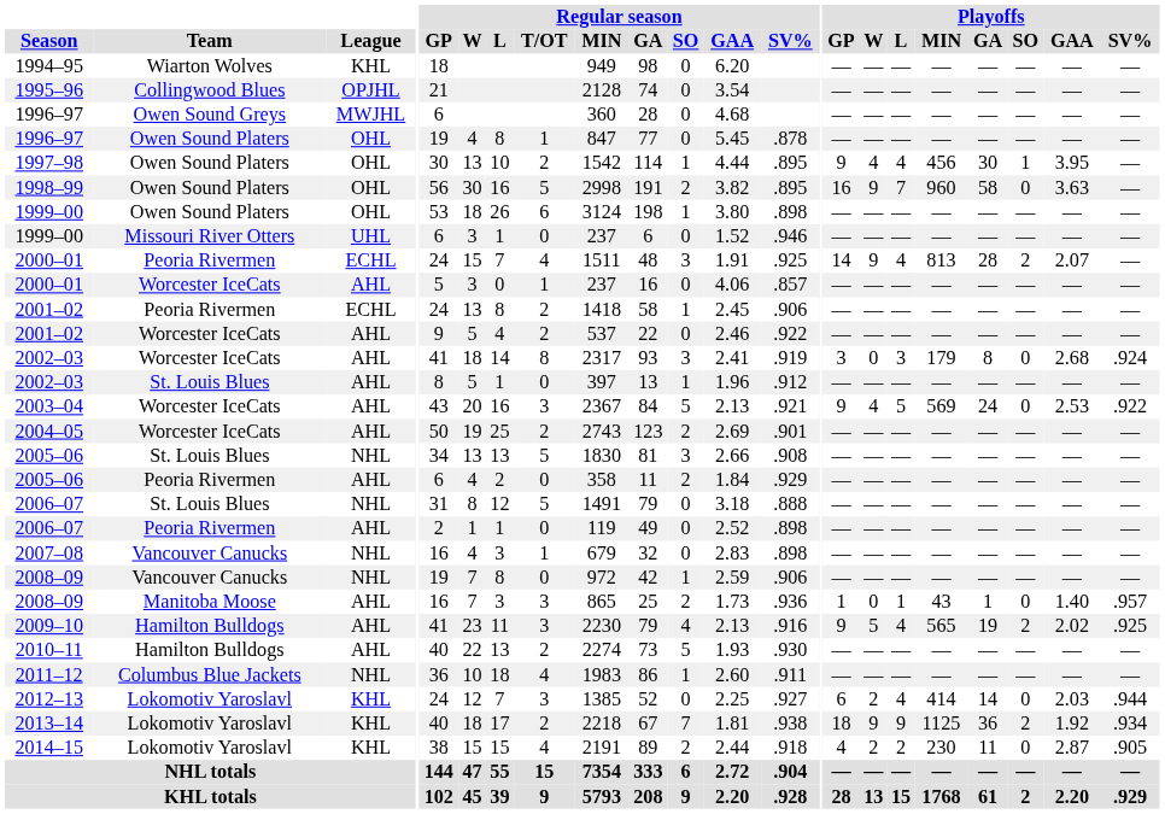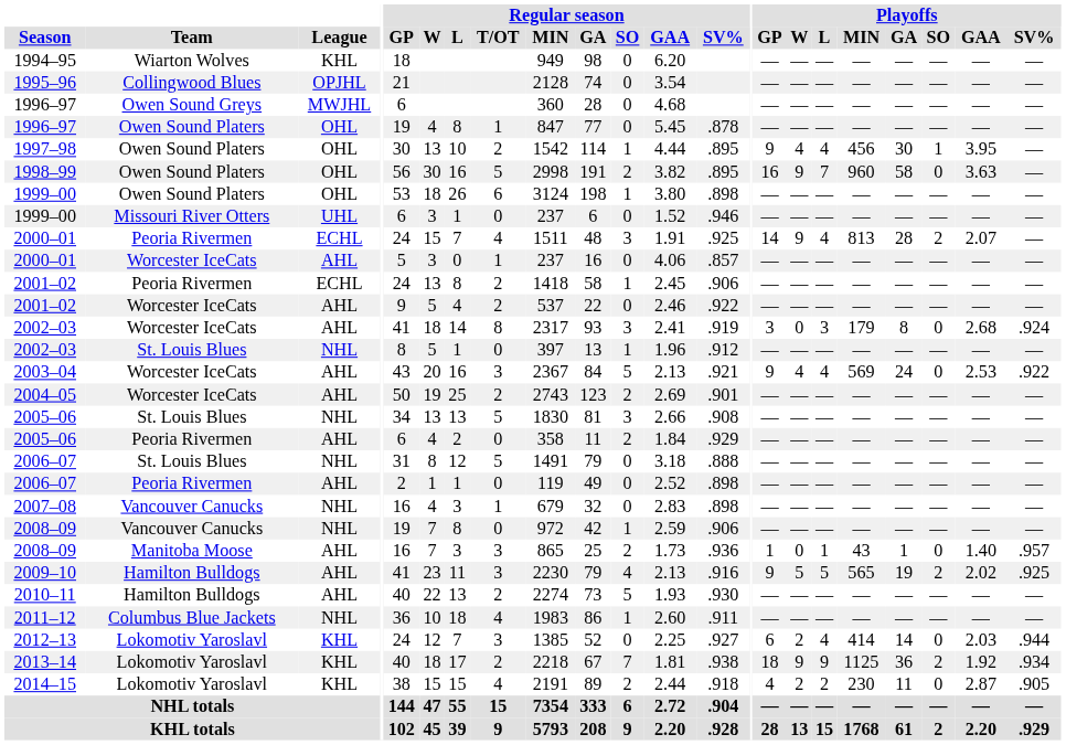 <table border="0" cellpadding="1" cellspacing="0" style="text-align:center; width:75%">
 <tr ALIGN="center" bgcolor="#e0e0e0">
 <th align="center" colspan="3" bgcolor="#ffffff"></th>
 <th align="center" rowspan="99" bgcolor="#ffffff"></th>
 <th align="center" colspan="9" bgcolor="#e0e0e0"><a href='#'>Regular season</a></th>
 <th align="center" rowspan="99" bgcolor="#ffffff"></th>
 <th align="center" colspan="8" bgcolor="#e0e0e0"><a href='#'>Playoffs</a></th>
 </tr>
 <tr ALIGN="center" bgcolor="#e0e0e0">
 <th><a href='#'>Season</a></th>
 <th>Team</th>
 <th>League</th>
 <th>GP</th>
 <th>W</th>
 <th>L</th>
 <th>T/OT</th>
 <th>MIN</th>
 <th>GA</th>
 <th><a href='#'>SO</a></th>
 <th><a href='#'>GAA</a></th>
 <th><a href='#'>SV%</a></th>
 <th>GP</th>
 <th>W</th>
 <th>L</th>
 <th>MIN</th>
 <th>GA</th>
 <th>SO</th>
 <th>GAA</th>
 <th>SV%</th>
 </tr>
 <tr ALIGN="center">
 <td>1994–95</td>
 <td>Wiarton Wolves</td>
 <td>KHL</td>
 <td align="center">18</td>
 <td align="center"></td>
 <td align="center"></td>
 <td align="center"></td>
 <td align="center">949</td>
 <td align="center">98</td>
 <td align="center">0</td>
 <td align="center">6.20</td>
 <td align="center"></td>
 <td>—</td>
 <td>—</td>
 <td>—</td>
 <td>—</td>
 <td>—</td>
 <td>—</td>
 <td>—</td>
 <td>—</td>
 </tr>
 <tr ALIGN="center" bgcolor="#f0f0f0">
 <td><a href='#'>1995–96</a></td>
 <td><a href='#'>Collingwood Blues</a></td>
 <td><a href='#'>OPJHL</a></td>
 <td align="center">21</td>
 <td align="center"></td>
 <td align="center"></td>
 <td align="center"></td>
 <td align="center">2128</td>
 <td align="center">74</td>
 <td align="center">0</td>
 <td align="center">3.54</td>
 <td align="center"></td>
 <td>—</td>
 <td>—</td>
 <td>—</td>
 <td>—</td>
 <td>—</td>
 <td>—</td>
 <td>—</td>
 <td>—</td>
 </tr>
 <tr ALIGN="center">
 <td>1996–97</td>
 <td><a href='#'>Owen Sound Greys</a></td>
 <td><a href='#'>MWJHL</a></td>
 <td align="center">6</td>
 <td align="center"></td>
 <td align="center"></td>
 <td align="center"></td>
 <td align="center">360</td>
 <td align="center">28</td>
 <td align="center">0</td>
 <td align="center">4.68</td>
 <td align="center"></td>
 <td>—</td>
 <td>—</td>
 <td>—</td>
 <td>—</td>
 <td>—</td>
 <td>—</td>
 <td>—</td>
 <td>—</td>
 </tr>
 <tr ALIGN="center"  bgcolor="#f0f0f0">
 <td><a href='#'>1996–97</a></td>
 <td><a href='#'>Owen Sound Platers</a></td>
 <td><a href='#'>OHL</a></td>
 <td align="center">19</td>
 <td align="center">4</td>
 <td align="center">8</td>
 <td align="center">1</td>
 <td align="center">847</td>
 <td align="center">77</td>
 <td align="center">0</td>
 <td align="center">5.45</td>
 <td align="center">.878</td>
 <td>—</td>
 <td>—</td>
 <td>—</td>
 <td>—</td>
 <td>—</td>
 <td>—</td>
 <td>—</td>
 <td>—</td>
 </tr>
 <tr ALIGN="center">
 <td><a href='#'>1997–98</a></td>
 <td>Owen Sound Platers</td>
 <td>OHL</td>
 <td align="center">30</td>
 <td align="center">13</td>
 <td align="center">10</td>
 <td align="center">2</td>
 <td align="center">1542</td>
 <td align="center">114</td>
 <td align="center">1</td>
 <td align="center">4.44</td>
 <td align="center">.895</td>
 <td>9</td>
 <td>4</td>
 <td>4</td>
 <td>456</td>
 <td>30</td>
 <td>1</td>
 <td>3.95</td>
 <td>—</td>
 </tr>
 <tr ALIGN="center"  bgcolor="#f0f0f0">
 <td><a href='#'>1998–99</a></td>
 <td>Owen Sound Platers</td>
 <td>OHL</td>
 <td align="center">56</td>
 <td align="center">30</td>
 <td align="center">16</td>
 <td align="center">5</td>
 <td align="center">2998</td>
 <td align="center">191</td>
 <td align="center">2</td>
 <td align="center">3.82</td>
 <td align="center">.895</td>
 <td>16</td>
 <td>9</td>
 <td>7</td>
 <td>960</td>
 <td>58</td>
 <td>0</td>
 <td>3.63</td>
 <td>—</td>
 </tr>
 <tr ALIGN="center">
 <td><a href='#'>1999–00</a></td>
 <td>Owen Sound Platers</td>
 <td>OHL</td>
 <td align="center">53</td>
 <td align="center">18</td>
 <td align="center">26</td>
 <td align="center">6</td>
 <td align="center">3124</td>
 <td align="center">198</td>
 <td align="center">1</td>
 <td align="center">3.80</td>
 <td align="center">.898</td>
 <td>—</td>
 <td>—</td>
 <td>—</td>
 <td>—</td>
 <td>—</td>
 <td>—</td>
 <td>—</td>
 <td>—</td>
 </tr>
 <tr ALIGN="center" bgcolor="#f0f0f0">
 <td>1999–00</td>
 <td><a href='#'>Missouri River Otters</a></td>
 <td><a href='#'>UHL</a></td>
 <td align="center">6</td>
 <td align="center">3</td>
 <td align="center">1</td>
 <td align="center">0</td>
 <td align="center">237</td>
 <td align="center">6</td>
 <td align="center">0</td>
 <td align="center">1.52</td>
 <td align="center">.946</td>
 <td>—</td>
 <td>—</td>
 <td>—</td>
 <td>—</td>
 <td>—</td>
 <td>—</td>
 <td>—</td>
 <td>—</td>
 </tr>
 <tr ALIGN="center">
 <td><a href='#'>2000–01</a></td>
 <td><a href='#'>Peoria Rivermen</a></td>
 <td><a href='#'>ECHL</a></td>
 <td align="center">24</td>
 <td align="center">15</td>
 <td align="center">7</td>
 <td align="center">4</td>
 <td align="center">1511</td>
 <td align="center">48</td>
 <td align="center">3</td>
 <td align="center">1.91</td>
 <td align="center">.925</td>
 <td>14</td>
 <td>9</td>
 <td>4</td>
 <td>813</td>
 <td>28</td>
 <td>2</td>
 <td>2.07</td>
 <td>—</td>
 </tr>
 <tr ALIGN="center"  bgcolor="#f0f0f0">
 <td><a href='#'>2000–01</a></td>
 <td><a href='#'>Worcester IceCats</a></td>
 <td><a href='#'>AHL</a></td>
 <td align="center">5</td>
 <td align="center">3</td>
 <td align="center">0</td>
 <td align="center">1</td>
 <td align="center">237</td>
 <td align="center">16</td>
 <td align="center">0</td>
 <td align="center">4.06</td>
 <td align="center">.857</td>
 <td>—</td>
 <td>—</td>
 <td>—</td>
 <td>—</td>
 <td>—</td>
 <td>—</td>
 <td>—</td>
 <td>—</td>
 </tr>
 <tr ALIGN="center">
 <td><a href='#'>2001–02</a></td>
 <td>Peoria Rivermen</td>
 <td>ECHL</td>
 <td align="center">24</td>
 <td align="center">13</td>
 <td align="center">8</td>
 <td align="center">2</td>
 <td align="center">1418</td>
 <td align="center">58</td>
 <td align="center">1</td>
 <td align="center">2.45</td>
 <td align="center">.906</td>
 <td>—</td>
 <td>—</td>
 <td>—</td>
 <td>—</td>
 <td>—</td>
 <td>—</td>
 <td>—</td>
 <td>—</td>
 </tr>
 <tr ALIGN="center" bgcolor="#f0f0f0">
 <td><a href='#'>2001–02</a></td>
 <td>Worcester IceCats</td>
 <td>AHL</td>
 <td align="center">9</td>
 <td align="center">5</td>
 <td align="center">4</td>
 <td align="center">2</td>
 <td align="center">537</td>
 <td align="center">22</td>
 <td align="center">0</td>
 <td align="center">2.46</td>
 <td align="center">.922</td>
 <td>—</td>
 <td>—</td>
 <td>—</td>
 <td>—</td>
 <td>—</td>
 <td>—</td>
 <td>—</td>
 <td>—</td>
 </tr>
 <tr ALIGN="center">
 <td><a href='#'>2002–03</a></td>
 <td>Worcester IceCats</td>
 <td>AHL</td>
 <td align="center">41</td>
 <td align="center">18</td>
 <td align="center">14</td>
 <td align="center">8</td>
 <td align="center">2317</td>
 <td align="center">93</td>
 <td align="center">3</td>
 <td align="center">2.41</td>
 <td align="center">.919</td>
 <td>3</td>
 <td>0</td>
 <td>3</td>
 <td>179</td>
 <td>8</td>
 <td>0</td>
 <td>2.68</td>
 <td>.924</td>
 </tr>
 <tr ALIGN="center"  bgcolor="#f0f0f0">
 <td><a href='#'>2002–03</a></td>
 <td><a href='#'>St. Louis Blues</a></td>
-<td>AHL</td>
+<td><a href='#'>NHL</a></td>
 <td align="center">8</td>
 <td align="center">5</td>
 <td align="center">1</td>
 <td align="center">0</td>
 <td align="center">397</td>
 <td align="center">13</td>
 <td align="center">1</td>
 <td align="center">1.96</td>
 <td align="center">.912</td>
 <td>—</td>
 <td>—</td>
 <td>—</td>
 <td>—</td>
 <td>—</td>
 <td>—</td>
 <td>—</td>
 <td>—</td>
 </tr>
 <tr ALIGN="center">
 <td><a href='#'>2003–04</a></td>
 <td>Worcester IceCats</td>
 <td>AHL</td>
 <td align="center">43</td>
 <td align="center">20</td>
 <td align="center">16</td>
 <td align="center">3</td>
 <td align="center">2367</td>
 <td align="center">84</td>
 <td align="center">5</td>
 <td align="center">2.13</td>
 <td align="center">.921</td>
 <td>9</td>
 <td>4</td>
-<td>5</td>
+<td>4</td>
 <td>569</td>
 <td>24</td>
 <td>0</td>
 <td>2.53</td>
 <td>.922</td>
 </tr>
 <tr ALIGN="center"  bgcolor="#f0f0f0">
 <td><a href='#'>2004–05</a></td>
 <td>Worcester IceCats</td>
 <td>AHL</td>
 <td align="center">50</td>
 <td align="center">19</td>
 <td align="center">25</td>
 <td align="center">2</td>
 <td align="center">2743</td>
 <td align="center">123</td>
 <td align="center">2</td>
 <td align="center">2.69</td>
 <td align="center">.901</td>
 <td>—</td>
 <td>—</td>
 <td>—</td>
 <td>—</td>
 <td>—</td>
 <td>—</td>
 <td>—</td>
 <td>—</td>
 </tr>
 <tr ALIGN="center">
 <td><a href='#'>2005–06</a></td>
 <td>St. Louis Blues</td>
 <td>NHL</td>
 <td align="center">34</td>
 <td align="center">13</td>
 <td align="center">13</td>
 <td align="center">5</td>
 <td align="center">1830</td>
 <td align="center">81</td>
 <td align="center">3</td>
 <td align="center">2.66</td>
 <td align="center">.908</td>
 <td>—</td>
 <td>—</td>
 <td>—</td>
 <td>—</td>
 <td>—</td>
 <td>—</td>
 <td>—</td>
 <td>—</td>
 </tr>
 <tr ALIGN="center" bgcolor="#f0f0f0">
 <td><a href='#'>2005–06</a></td>
 <td>Peoria Rivermen</td>
 <td>AHL</td>
 <td align="center">6</td>
 <td align="center">4</td>
 <td align="center">2</td>
 <td align="center">0</td>
 <td align="center">358</td>
 <td align="center">11</td>
 <td align="center">2</td>
 <td align="center">1.84</td>
 <td align="center">.929</td>
 <td>—</td>
 <td>—</td>
 <td>—</td>
 <td>—</td>
 <td>—</td>
 <td>—</td>
 <td>—</td>
 <td>—</td>
 </tr>
 <tr ALIGN="center">
 <td><a href='#'>2006–07</a></td>
 <td>St. Louis Blues</td>
 <td>NHL</td>
 <td align="center">31</td>
 <td align="center">8</td>
 <td align="center">12</td>
 <td align="center">5</td>
 <td align="center">1491</td>
 <td align="center">79</td>
 <td align="center">0</td>
 <td align="center">3.18</td>
 <td align="center">.888</td>
 <td>—</td>
 <td>—</td>
 <td>—</td>
 <td>—</td>
 <td>—</td>
 <td>—</td>
 <td>—</td>
 <td>—</td>
 </tr>
 <tr ALIGN="center"  bgcolor="#f0f0f0">
 <td><a href='#'>2006–07</a></td>
 <td><a href='#'>Peoria Rivermen</a></td>
 <td>AHL</td>
 <td align="center">2</td>
 <td align="center">1</td>
 <td align="center">1</td>
 <td align="center">0</td>
 <td align="center">119</td>
 <td align="center">49</td>
 <td align="center">0</td>
 <td align="center">2.52</td>
 <td align="center">.898</td>
 <td>—</td>
 <td>—</td>
 <td>—</td>
 <td>—</td>
 <td>—</td>
 <td>—</td>
 <td>—</td>
 <td>—</td>
 </tr>
 <tr ALIGN="center">
 <td><a href='#'>2007–08</a></td>
 <td><a href='#'>Vancouver Canucks</a></td>
 <td>NHL</td>
 <td align="center">16</td>
 <td align="center">4</td>
 <td align="center">3</td>
 <td align="center">1</td>
 <td align="center">679</td>
 <td align="center">32</td>
 <td align="center">0</td>
 <td align="center">2.83</td>
 <td align="center">.898</td>
 <td>—</td>
 <td>—</td>
 <td>—</td>
 <td>—</td>
 <td>—</td>
 <td>—</td>
 <td>—</td>
 <td>—</td>
 </tr>
 <tr ALIGN="center"  bgcolor="#f0f0f0">
 <td><a href='#'>2008–09</a></td>
 <td>Vancouver Canucks</td>
 <td>NHL</td>
 <td align="center">19</td>
 <td align="center">7</td>
 <td align="center">8</td>
 <td align="center">0</td>
 <td align="center">972</td>
 <td align="center">42</td>
 <td align="center">1</td>
 <td align="center">2.59</td>
 <td align="center">.906</td>
 <td>—</td>
 <td>—</td>
 <td>—</td>
 <td>—</td>
 <td>—</td>
 <td>—</td>
 <td>—</td>
 <td>—</td>
 </tr>
 <tr ALIGN="center">
 <td><a href='#'>2008–09</a></td>
 <td><a href='#'>Manitoba Moose</a></td>
 <td>AHL</td>
 <td align="center">16</td>
 <td align="center">7</td>
 <td align="center">3</td>
 <td align="center">3</td>
 <td align="center">865</td>
 <td align="center">25</td>
 <td align="center">2</td>
 <td align="center">1.73</td>
 <td align="center">.936</td>
 <td>1</td>
 <td>0</td>
 <td>1</td>
 <td>43</td>
 <td>1</td>
 <td>0</td>
 <td>1.40</td>
 <td>.957</td>
 </tr>
 <tr ALIGN="center" bgcolor="#f0f0f0">
 <td><a href='#'>2009–10</a></td>
 <td><a href='#'>Hamilton Bulldogs</a></td>
 <td>AHL</td>
 <td align="center">41</td>
 <td align="center">23</td>
 <td align="center">11</td>
 <td align="center">3</td>
 <td align="center">2230</td>
 <td align="center">79</td>
 <td align="center">4</td>
 <td align="center">2.13</td>
 <td align="center">.916</td>
 <td>9</td>
 <td>5</td>
-<td>4</td>
+<td>5</td>
 <td>565</td>
 <td>19</td>
 <td>2</td>
 <td>2.02</td>
 <td>.925</td>
 </tr>
 <tr ALIGN="center">
 <td><a href='#'>2010–11</a></td>
 <td>Hamilton Bulldogs</td>
 <td>AHL</td>
 <td align="center">40</td>
 <td align="center">22</td>
 <td align="center">13</td>
 <td align="center">2</td>
 <td align="center">2274</td>
 <td align="center">73</td>
 <td align="center">5</td>
 <td align="center">1.93</td>
 <td align="center">.930</td>
 <td>—</td>
 <td>—</td>
 <td>—</td>
 <td>—</td>
 <td>—</td>
 <td>—</td>
 <td>—</td>
 <td>—</td>
 </tr>
 <tr ALIGN="center"  bgcolor="#f0f0f0">
 <td><a href='#'>2011–12</a></td>
 <td><a href='#'>Columbus Blue Jackets</a></td>
 <td>NHL</td>
 <td align="center">36</td>
 <td align="center">10</td>
 <td align="center">18</td>
 <td align="center">4</td>
 <td align="center">1983</td>
 <td align="center">86</td>
 <td align="center">1</td>
 <td align="center">2.60</td>
 <td align="center">.911</td>
 <td>—</td>
 <td>—</td>
 <td>—</td>
 <td>—</td>
 <td>—</td>
 <td>—</td>
 <td>—</td>
 <td>—</td>
 </tr>
 <tr ALIGN="center">
 <td><a href='#'>2012–13</a></td>
 <td><a href='#'>Lokomotiv Yaroslavl</a></td>
 <td><a href='#'>KHL</a></td>
 <td>24</td>
 <td>12</td>
 <td>7</td>
 <td>3</td>
 <td>1385</td>
 <td>52</td>
 <td>0</td>
 <td>2.25</td>
 <td>.927</td>
 <td>6</td>
 <td>2</td>
 <td>4</td>
 <td>414</td>
 <td>14</td>
 <td>0</td>
 <td>2.03</td>
 <td>.944</td>
 </tr>
 <tr ALIGN="center"  bgcolor="#f0f0f0">
 <td><a href='#'>2013–14</a></td>
 <td>Lokomotiv Yaroslavl</td>
 <td>KHL</td>
 <td>40</td>
 <td>18</td>
 <td>17</td>
 <td>2</td>
 <td>2218</td>
 <td>67</td>
 <td>7</td>
 <td>1.81</td>
 <td>.938</td>
 <td>18</td>
 <td>9</td>
 <td>9</td>
 <td>1125</td>
 <td>36</td>
 <td>2</td>
 <td>1.92</td>
 <td>.934</td>
 </tr>
 <tr ALIGN="center">
 <td><a href='#'>2014–15</a></td>
 <td>Lokomotiv Yaroslavl</td>
 <td>KHL</td>
 <td>38</td>
 <td>15</td>
 <td>15</td>
 <td>4</td>
 <td>2191</td>
 <td>89</td>
 <td>2</td>
 <td>2.44</td>
 <td>.918</td>
 <td>4</td>
 <td>2</td>
 <td>2</td>
 <td>230</td>
 <td>11</td>
 <td>0</td>
 <td>2.87</td>
 <td>.905</td>
 </tr>
 <tr ALIGN="center" bgcolor="#e0e0e0">
 <th colspan="3" align="center">NHL totals</th>
 <th align="center">144</th>
 <th align="center">47</th>
 <th align="center">55</th>
 <th align="center">15</th>
 <th align="center">7354</th>
 <th align="center">333</th>
 <th align="center">6</th>
 <th align="center">2.72</th>
 <th align="center">.904</th>
 <th>—</th>
 <th>—</th>
 <th>—</th>
 <th>—</th>
 <th>—</th>
 <th>—</th>
 <th>—</th>
 <th>—</th>
 </tr>
 <tr ALIGN="center" bgcolor="#e0e0e0">
 <th colspan="3" align="center">KHL totals</th>
 <th>102</th>
 <th>45</th>
 <th>39</th>
 <th>9</th>
 <th>5793</th>
 <th>208</th>
 <th>9</th>
 <th>2.20</th>
 <th>.928</th>
 <th>28</th>
 <th>13</th>
 <th>15</th>
 <th>1768</th>
 <th>61</th>
 <th>2</th>
 <th>2.20</th>
 <th>.929</th>
 </tr>
 </table>
